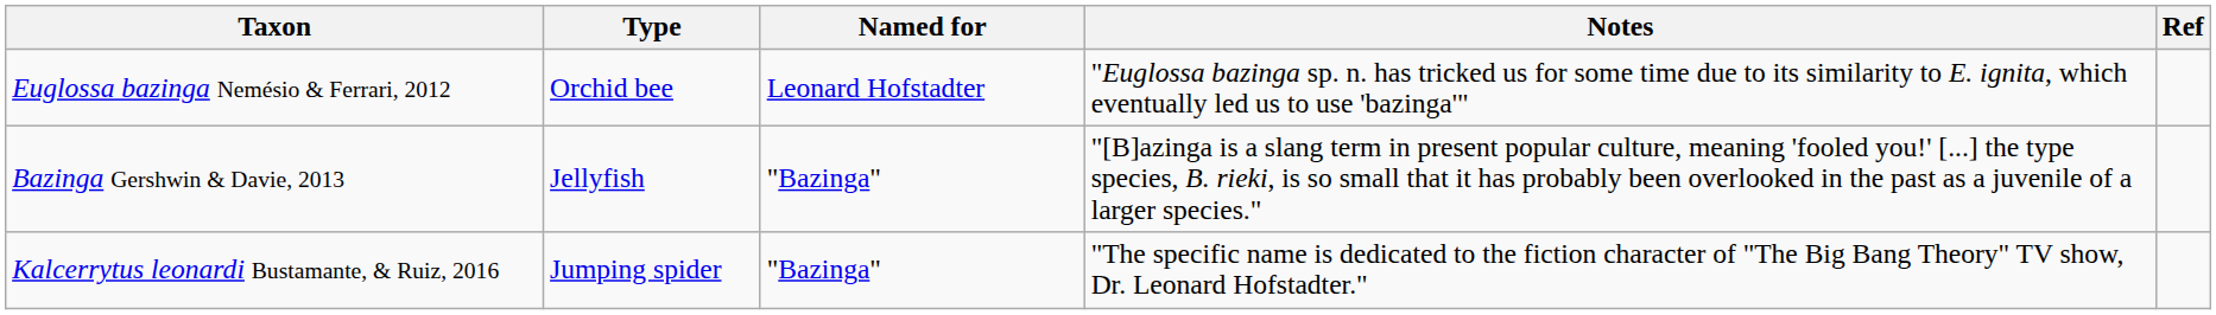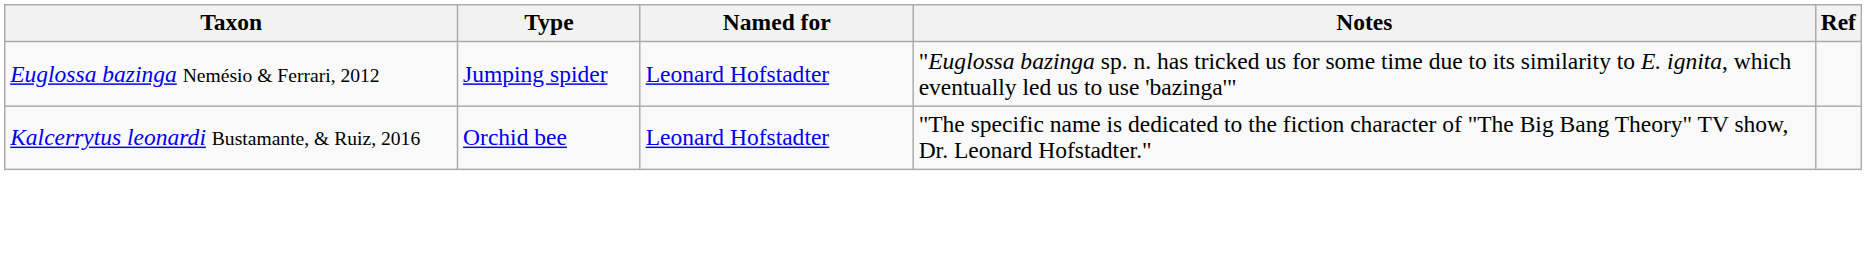 <table class="wikitable sortable" width="100%">
 <tr>
 <th style="width:25%;">Taxon</th>
 <th style="width:10%;">Type</th>
 <th style="width:15%;">Named for</th>
 <th style="width:50%;">Notes</th>
 <th class="unsortable">Ref</th>
 </tr>
 <tr>
 <td><em><a href='#'>Euglossa bazinga</a></em> <small>Nemésio & Ferrari, 2012</small></td>
-<td><a href='#'>Orchid bee</a></td>
+<td><a href='#'>Jumping spider</a></td>
 <td><a href='#'>Leonard Hofstadter</a></td>
 <td>"<em>Euglossa bazinga</em> sp. n. has tricked us for some time due to its similarity to <em>E. ignita</em>, which eventually led us to use 'bazinga'"</td>
 <td></td>
 </tr>
 <tr>
-<td><em><a href='#'>Bazinga</a></em> <small>Gershwin & Davie, 2013</small></td>
-<td><a href='#'>Jellyfish</a></td>
-<td>"<a href='#'>Bazinga</a>"</td>
-<td>"[B]azinga is a slang term in present popular culture, meaning 'fooled you!' [...] the type species, <em>B. rieki</em>, is so small that it has probably been overlooked in the past as a juvenile of a larger species."</td>
-<td></td>
-</tr>
-<tr>
 <td><em><a href='#'>Kalcerrytus leonardi</a></em> <small>Bustamante, & Ruiz, 2016</small></td>
-<td><a href='#'>Jumping spider</a></td>
-<td>"<a href='#'>Bazinga</a>"</td>
+<td><a href='#'>Orchid bee</a></td>
+<td><a href='#'>Leonard Hofstadter</a></td>
 <td>"The specific name is dedicated to the fiction character of "The Big Bang Theory" TV show, Dr. Leonard Hofstadter."</td>
 <td></td>
 </tr>
 </table>
